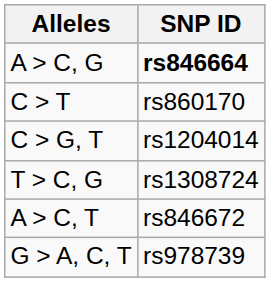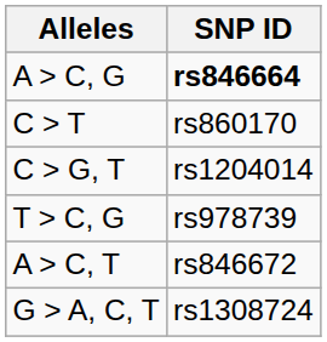 <table class="wikitable">
 <tr>
 <th>Alleles</th>
 <th>SNP ID</th>
 </tr>
 <tr>
 <td>A >  C, G</td>
 <td><strong>rs846664</strong></td>
 </tr>
 <tr>
 <td>C >  T</td>
 <td>rs860170</td>
 </tr>
 <tr>
 <td>C >  G, T</td>
 <td>rs1204014</td>
 </tr>
 <tr>
 <td>T >  C, G</td>
-<td>rs1308724</td>
+<td>rs978739</td>
 </tr>
 <tr>
 <td>A > C, T</td>
 <td>rs846672</td>
 </tr>
 <tr>
 <td>G > A, C, T</td>
-<td>rs978739</td>
+<td>rs1308724</td>
 </tr>
 </table>
